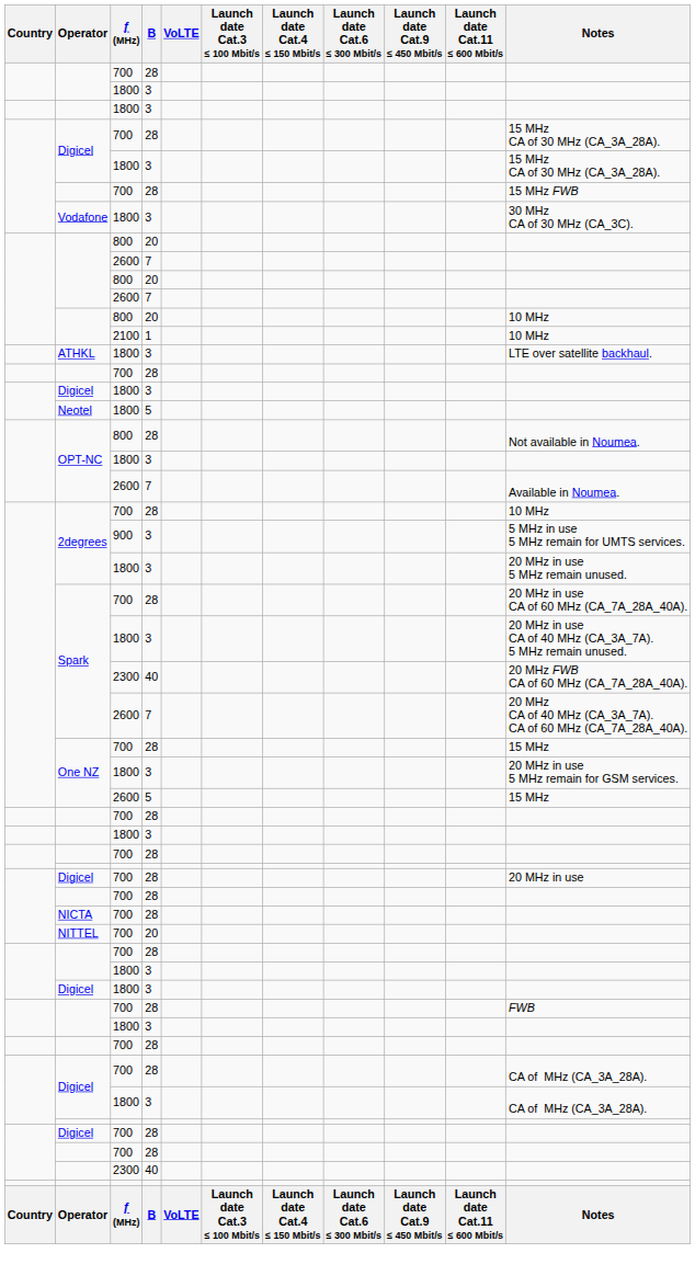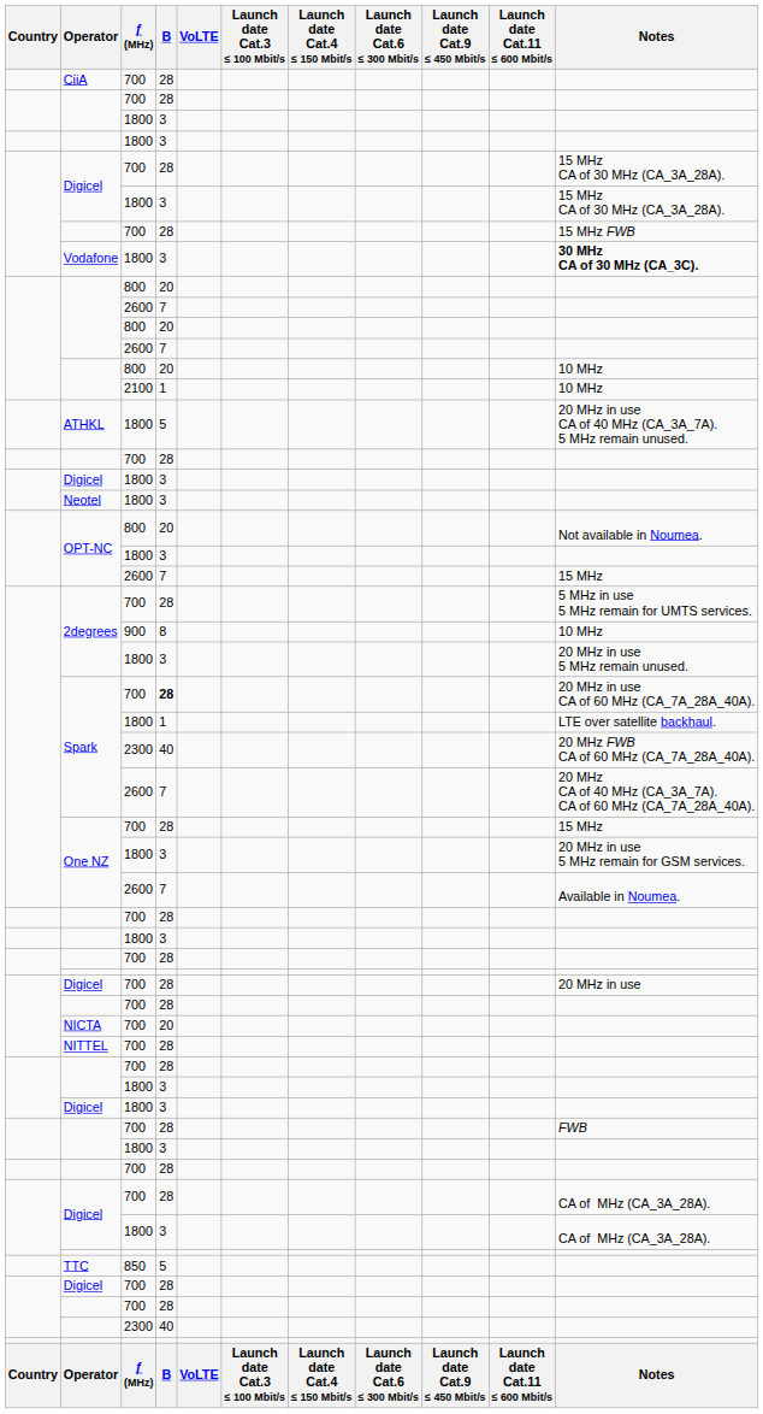 <table class="wikitable sortable sticky-header">
 <tr>
 <th>Country</th>
 <th>Operator</th>
 <th class="sortable" data-sort-type="number"><a href='#'>ƒ</a><br><small>(MHz)</small></th>
 <th class="sortable" data-sort-type="number"><a href='#'>B</a></th>
 <th class="sortable"><a href='#'>VoLTE</a></th>
 <th>Launch<br>date<br>Cat.3<br><small>≤ 100 Mbit/s</small></th>
 <th>Launch<br>date<br>Cat.4<br><small>≤ 150 Mbit/s</small></th>
 <th>Launch<br>date<br>Cat.6<br><small>≤ 300 Mbit/s</small></th>
 <th>Launch<br>date<br>Cat.9<br><small>≤ 450 Mbit/s</small></th>
 <th>Launch<br>date<br>Cat.11<br><small>≤ 600 Mbit/s</small></th>
 <th>Notes</th>
+</tr>
+<tr>
+<td></td>
+<td><a href='#'>CiiA</a></td>
+<td>700</td>
+<td>28</td>
+<td></td>
+<td></td>
+<td></td>
+<td></td>
+<td></td>
+<td></td>
+<td></td>
 </tr>
 <tr>
 <td rowspan="2"></td>
 <td rowspan="2"></td>
 <td>700</td>
 <td>28</td>
 <td></td>
 <td></td>
 <td></td>
 <td></td>
 <td></td>
 <td></td>
 <td></td>
 </tr>
 <tr>
 <td>1800</td>
 <td>3</td>
 <td></td>
 <td></td>
 <td></td>
 <td></td>
 <td></td>
 <td></td>
 <td></td>
 </tr>
 <tr>
 <td></td>
 <td></td>
 <td>1800</td>
 <td>3</td>
 <td></td>
 <td></td>
 <td></td>
 <td></td>
 <td></td>
 <td></td>
 <td></td>
 </tr>
 <tr>
 <td rowspan="4"></td>
 <td rowspan="2"><a href='#'>Digicel</a></td>
 <td>700</td>
 <td>28</td>
 <td></td>
 <td></td>
 <td></td>
 <td></td>
 <td></td>
 <td></td>
 <td>15 MHz <br>CA of 30 MHz (CA_3A_28A).</td>
 </tr>
 <tr>
 <td>1800</td>
 <td>3</td>
 <td></td>
 <td></td>
 <td></td>
 <td></td>
 <td></td>
 <td></td>
 <td>15 MHz <br>CA of 30 MHz (CA_3A_28A).</td>
 </tr>
 <tr>
 <td></td>
 <td>700</td>
 <td>28</td>
 <td></td>
 <td></td>
 <td></td>
 <td></td>
 <td></td>
 <td></td>
 <td>15 MHz  <em>FWB</em></td>
 </tr>
 <tr>
 <td><a href='#'>Vodafone</a></td>
 <td>1800</td>
 <td>3</td>
 <td></td>
 <td></td>
 <td></td>
 <td></td>
 <td></td>
 <td></td>
-<td>30 MHz <br>CA of 30 MHz (CA_3C).</td>
+<td><strong>30 MHz <br>CA of 30 MHz (CA_3C).</strong></td>
 </tr>
 <tr>
 <td rowspan="6"></td>
 <td rowspan="4"></td>
 <td>800</td>
 <td>20</td>
 <td></td>
 <td></td>
 <td></td>
 <td></td>
 <td></td>
 <td></td>
 <td></td>
 </tr>
 <tr>
 <td>2600</td>
 <td>7</td>
 <td></td>
 <td></td>
 <td></td>
 <td></td>
 <td></td>
 <td></td>
 <td></td>
 </tr>
 <tr>
 <td>800</td>
 <td>20</td>
 <td></td>
 <td></td>
 <td></td>
 <td></td>
 <td></td>
 <td></td>
 <td></td>
 </tr>
 <tr>
 <td>2600</td>
 <td>7</td>
 <td></td>
 <td></td>
 <td></td>
 <td></td>
 <td></td>
 <td></td>
 <td></td>
 </tr>
 <tr>
 <td rowspan="2"></td>
 <td>800</td>
 <td>20</td>
 <td></td>
 <td></td>
 <td></td>
 <td></td>
 <td></td>
 <td></td>
 <td>10 MHz</td>
 </tr>
 <tr>
 <td>2100</td>
 <td>1</td>
 <td></td>
 <td></td>
 <td></td>
 <td></td>
 <td></td>
 <td></td>
 <td>10 MHz</td>
 </tr>
 <tr>
 <td></td>
 <td><a href='#'>ATHKL</a></td>
 <td>1800</td>
-<td>3</td>
+<td>5</td>
 <td></td>
 <td></td>
 <td></td>
 <td></td>
 <td></td>
 <td></td>
-<td> LTE over satellite <a href='#'>backhaul</a>.</td>
+<td>20 MHz in use <br>CA of 40 MHz (CA_3A_7A).<br>5 MHz remain unused.</td>
 </tr>
 <tr>
 <td></td>
 <td></td>
 <td>700</td>
 <td>28</td>
 <td></td>
 <td></td>
 <td></td>
 <td></td>
 <td></td>
 <td></td>
 <td></td>
 </tr>
 <tr>
 <td rowspan="2"></td>
 <td><a href='#'>Digicel</a></td>
 <td>1800</td>
 <td>3</td>
 <td></td>
 <td></td>
 <td></td>
 <td></td>
 <td></td>
 <td></td>
 <td></td>
 </tr>
 <tr>
 <td><a href='#'>Neotel</a></td>
 <td>1800</td>
-<td>5</td>
+<td>3</td>
 <td></td>
 <td></td>
 <td></td>
 <td></td>
 <td></td>
 <td></td>
 <td></td>
 </tr>
 <tr>
 <td rowspan="3"></td>
 <td rowspan="3"><a href='#'>OPT-NC</a></td>
 <td>800</td>
-<td>28</td>
+<td>20</td>
 <td></td>
 <td></td>
 <td></td>
 <td></td>
 <td></td>
 <td></td>
 <td><br>Not available in <a href='#'>Noumea</a>.</td>
 </tr>
 <tr>
 <td>1800</td>
 <td>3</td>
 <td></td>
 <td></td>
 <td></td>
 <td></td>
 <td></td>
 <td></td>
 <td></td>
 </tr>
 <tr>
 <td>2600</td>
 <td>7</td>
 <td></td>
 <td></td>
 <td></td>
 <td></td>
 <td></td>
 <td></td>
-<td><br>Available in <a href='#'>Noumea</a>.</td>
+<td>15 MHz </td>
 </tr>
 <tr>
 <td rowspan="10"></td>
 <td rowspan="3"><a href='#'>2degrees</a></td>
 <td>700</td>
 <td>28</td>
 <td></td>
 <td></td>
 <td></td>
 <td></td>
 <td></td>
 <td></td>
-<td>10 MHz </td>
+<td>5 MHz in use <br>5 MHz remain for UMTS services.</td>
 </tr>
 <tr>
 <td>900</td>
-<td>3</td>
+<td>8</td>
 <td></td>
 <td></td>
 <td></td>
 <td></td>
 <td></td>
 <td></td>
-<td>5 MHz in use <br>5 MHz remain for UMTS services.</td>
+<td>10 MHz </td>
 </tr>
 <tr>
 <td>1800</td>
 <td>3</td>
 <td></td>
 <td></td>
 <td></td>
 <td></td>
 <td></td>
 <td></td>
 <td>20 MHz in use <br>5 MHz remain unused.</td>
 </tr>
 <tr>
 <td rowspan="4"><a href='#'>Spark</a></td>
 <td>700</td>
-<td>28</td>
+<td><strong>28</strong></td>
 <td></td>
 <td></td>
 <td></td>
 <td></td>
 <td></td>
 <td></td>
 <td>20 MHz in use <br>CA of 60 MHz (CA_7A_28A_40A).</td>
 </tr>
 <tr>
 <td>1800</td>
-<td>3</td>
+<td>1</td>
 <td></td>
 <td></td>
 <td></td>
 <td></td>
 <td></td>
 <td></td>
-<td>20 MHz in use <br>CA of 40 MHz (CA_3A_7A).<br>5 MHz remain unused.</td>
+<td> LTE over satellite <a href='#'>backhaul</a>.</td>
 </tr>
 <tr>
 <td>2300</td>
 <td>40</td>
 <td></td>
 <td></td>
 <td></td>
 <td></td>
 <td></td>
 <td></td>
 <td>20 MHz  <em>FWB</em><br>CA of 60 MHz (CA_7A_28A_40A).</td>
 </tr>
 <tr>
 <td>2600</td>
 <td>7</td>
 <td></td>
 <td></td>
 <td></td>
 <td></td>
 <td></td>
 <td></td>
 <td>20 MHz <br>CA of 40 MHz (CA_3A_7A).<br>CA of 60 MHz (CA_7A_28A_40A).</td>
 </tr>
 <tr>
 <td rowspan="3"><a href='#'>One NZ</a></td>
 <td>700</td>
 <td>28</td>
 <td></td>
 <td></td>
 <td></td>
 <td></td>
 <td></td>
 <td></td>
 <td>15 MHz </td>
 </tr>
 <tr>
 <td>1800</td>
 <td>3</td>
 <td></td>
 <td></td>
 <td></td>
 <td></td>
 <td></td>
 <td></td>
 <td>20 MHz in use <br>5 MHz remain for GSM services.</td>
 </tr>
 <tr>
 <td>2600</td>
-<td>5</td>
+<td>7</td>
 <td></td>
 <td> </td>
 <td></td>
 <td></td>
 <td></td>
 <td></td>
-<td>15 MHz </td>
+<td><br>Available in <a href='#'>Noumea</a>.</td>
 </tr>
 <tr>
 <td></td>
 <td></td>
 <td>700</td>
 <td>28</td>
 <td></td>
 <td></td>
 <td></td>
 <td></td>
 <td></td>
 <td></td>
 <td></td>
 </tr>
 <tr>
 <td></td>
 <td></td>
 <td>1800</td>
 <td>3</td>
 <td></td>
 <td></td>
 <td></td>
 <td></td>
 <td></td>
 <td></td>
 <td></td>
 </tr>
 <tr>
 <td rowspan=2></td>
 <td></td>
 <td>700</td>
 <td>28</td>
 <td></td>
 <td></td>
 <td></td>
 <td></td>
 <td></td>
 <td></td>
 <td></td>
 </tr>
 <tr>
 <td></td>
 <td></td>
 <td></td>
 <td></td>
 <td></td>
 <td></td>
 <td></td>
 <td></td>
 <td></td>
 <td></td>
 </tr>
 <tr>
 <td rowspan="4"></td>
 <td><a href='#'>Digicel</a></td>
 <td>700</td>
 <td>28</td>
 <td></td>
 <td></td>
 <td></td>
 <td></td>
 <td></td>
 <td></td>
 <td>20 MHz in use </td>
 </tr>
 <tr>
 <td></td>
 <td>700</td>
 <td>28</td>
 <td></td>
 <td></td>
 <td></td>
 <td></td>
 <td></td>
 <td></td>
 <td></td>
 </tr>
 <tr>
 <td><a href='#'>NICTA</a></td>
 <td>700</td>
-<td>28</td>
+<td>20</td>
 <td></td>
 <td></td>
 <td></td>
 <td></td>
 <td></td>
 <td></td>
 <td></td>
 </tr>
 <tr>
 <td><a href='#'>NITTEL</a></td>
 <td>700</td>
-<td>20</td>
+<td>28</td>
 <td></td>
 <td></td>
 <td></td>
 <td></td>
 <td></td>
 <td></td>
 <td></td>
 </tr>
 <tr>
 <td rowspan="3"></td>
 <td rowspan="2"></td>
 <td>700</td>
 <td>28</td>
 <td></td>
 <td></td>
 <td></td>
 <td></td>
 <td></td>
 <td></td>
 <td></td>
 </tr>
 <tr>
 <td>1800</td>
 <td>3</td>
 <td></td>
 <td></td>
 <td></td>
 <td></td>
 <td></td>
 <td></td>
 <td></td>
 </tr>
 <tr>
 <td><a href='#'>Digicel</a></td>
 <td>1800</td>
 <td>3</td>
 <td></td>
 <td></td>
 <td></td>
 <td></td>
 <td></td>
 <td></td>
 <td></td>
 </tr>
 <tr>
 <td rowspan="2"></td>
 <td rowspan="2"></td>
 <td>700</td>
 <td>28</td>
 <td></td>
 <td></td>
 <td></td>
 <td></td>
 <td></td>
 <td></td>
 <td> <em>FWB</em></td>
 </tr>
 <tr>
 <td>1800</td>
 <td>3</td>
 <td></td>
 <td></td>
 <td></td>
 <td></td>
 <td></td>
 <td></td>
 <td></td>
 </tr>
 <tr>
 <td></td>
 <td></td>
 <td>700</td>
 <td>28</td>
 <td></td>
 <td></td>
 <td></td>
 <td></td>
 <td></td>
 <td></td>
 <td></td>
 </tr>
 <tr>
 <td rowspan="3"></td>
 <td rowspan="2"><a href='#'>Digicel</a></td>
 <td>700</td>
 <td>28</td>
 <td></td>
 <td></td>
 <td></td>
 <td></td>
 <td></td>
 <td></td>
 <td><br>CA of  MHz (CA_3A_28A).</td>
 </tr>
 <tr>
 <td>1800</td>
 <td>3</td>
 <td></td>
 <td></td>
 <td></td>
 <td></td>
 <td></td>
 <td></td>
 <td><br>CA of  MHz (CA_3A_28A).</td>
 </tr>
 <tr>
 <td></td>
 <td></td>
 <td></td>
 <td></td>
 <td></td>
 <td></td>
 <td></td>
 <td></td>
 <td></td>
 <td></td>
 </tr>
 <tr>
+<td></td>
+<td><a href='#'>TTC</a></td>
+<td>850</td>
+<td>5</td>
+<td></td>
+<td></td>
+<td></td>
+<td></td>
+<td></td>
+<td></td>
+<td></td>
+</tr>
+<tr>
 <td rowspan="3"></td>
 <td><a href='#'>Digicel</a></td>
 <td>700</td>
 <td>28</td>
 <td></td>
 <td></td>
 <td></td>
 <td></td>
 <td></td>
 <td></td>
 <td></td>
 </tr>
 <tr>
 <td></td>
 <td>700</td>
 <td>28</td>
 <td></td>
 <td></td>
 <td></td>
 <td></td>
 <td></td>
 <td></td>
 <td></td>
 </tr>
 <tr>
 <td></td>
 <td>2300</td>
 <td>40</td>
 <td></td>
 <td></td>
 <td></td>
 <td></td>
 <td></td>
 <td></td>
 <td></td>
 </tr>
 <tr>
 <td></td>
 <td></td>
 <td></td>
 <td></td>
 <td></td>
 <td></td>
 <td></td>
 <td></td>
 <td></td>
 <td></td>
 <td></td>
 </tr>
 <tr>
 <th>Country</th>
 <th>Operator</th>
 <th class="sortable"><a href='#'>ƒ</a><br><small>(MHz)</small></th>
 <th class="sortable"><a href='#'>B</a></th>
 <th class="sortable"><a href='#'>VoLTE</a></th>
 <th>Launch<br>date<br>Cat.3<br><small>≤ 100 Mbit/s</small></th>
 <th>Launch<br>date<br>Cat.4<br><small>≤ 150 Mbit/s</small></th>
 <th>Launch<br>date<br>Cat.6<br><small>≤ 300 Mbit/s</small></th>
 <th>Launch<br>date<br>Cat.9<br><small>≤ 450 Mbit/s</small></th>
 <th>Launch<br>date<br>Cat.11<br><small>≤ 600 Mbit/s</small></th>
 <th>Notes</th>
 </tr>
 </table>
